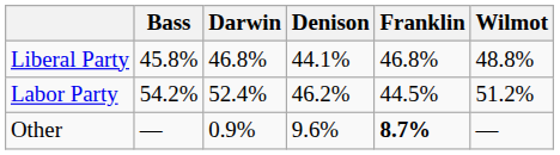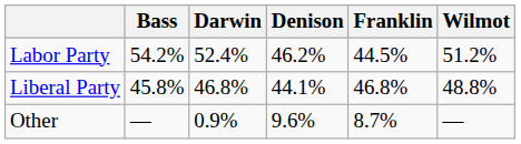 <table class="wikitable">
 <tr style="background:#ccc;">
 <th></th>
 <th>Bass</th>
 <th>Darwin</th>
 <th>Denison</th>
 <th>Franklin</th>
 <th>Wilmot</th>
 </tr>
 <tr>
+<td><a href='#'>Labor Party</a></td>
+<td>54.2%</td>
+<td>52.4%</td>
+<td>46.2%</td>
+<td>44.5%</td>
+<td>51.2%</td>
+</tr>
+<tr>
 <td><a href='#'>Liberal Party</a></td>
 <td>45.8%</td>
 <td>46.8%</td>
 <td>44.1%</td>
 <td>46.8%</td>
 <td>48.8%</td>
 </tr>
 <tr>
-<td><a href='#'>Labor Party</a></td>
-<td>54.2%</td>
-<td>52.4%</td>
-<td>46.2%</td>
-<td>44.5%</td>
-<td>51.2%</td>
-</tr>
-<tr>
 <td>Other</td>
 <td>—</td>
 <td>0.9%</td>
 <td>9.6%</td>
-<td><strong>8.7%</strong></td>
+<td>8.7%</td>
 <td>—</td>
 </tr>
 </table>
